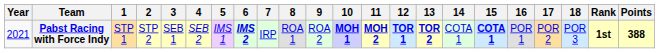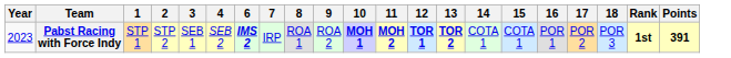 <table class="wikitable" style="text-align:center; font-size:85%">
 <tr>
 <th>Year</th>
 <th>Team</th>
 <th>1</th>
 <th>2</th>
 <th>3</th>
 <th>4</th>
-<th>5</th>
 <th>6</th>
 <th>7</th>
 <th>8</th>
 <th>9</th>
 <th>10</th>
 <th>11</th>
 <th>12</th>
 <th>13</th>
 <th>14</th>
 <th>15</th>
 <th>16</th>
 <th>17</th>
 <th>18</th>
 <th>Rank</th>
 <th>Points</th>
 </tr>
 <tr>
-<td><a href='#'>2021</a></td>
+<td><a href='#'>2023</a></td>
 <th nowrap><a href='#'>Pabst Racing</a><br>with Force Indy</th>
 <td style="background:#FFDF9F;"><a href='#'>STP<br>1</a><br></td>
 <td style="background:#FFFFBF;"><a href='#'>STP<br>2</a><br></td>
 <td style="background:#FFFFBF;"><a href='#'>SEB<br>1</a><br></td>
 <td style="background:#FFFFBF;"><em><a href='#'>SEB<br>2</a></em><br></td>
-<td style="background:#EFCFFF;"><em><a href='#'>IMS<br>1</a></em><br></td>
 <td style="background:#DFFFDF;"><strong><em><a href='#'>IMS<br>2</a></em></strong><br></td>
 <td style="background:#DFFFDF;"><a href='#'>IRP</a><br></td>
 <td style="background:#DFDFDF;"><a href='#'>ROA<br>1</a><br></td>
 <td style="background:#DFFFDF;"><a href='#'>ROA<br>2</a><br></td>
 <td style="background:#CFCFFF;"><strong><a href='#'>MOH<br>1</a><br></strong></td>
 <td style="background:#FFFFBF;"><strong><a href='#'>MOH<br>2</a></strong><br></td>
 <td style="background:#CFEAFF;"><strong><a href='#'>TOR<br>1</a></strong><br></td>
 <td style="background:#FFFFBF;"><strong><a href='#'>TOR<br>2</a></strong><br></td>
 <td style="background:#DFFFDF;"><a href='#'>COTA<br>1</a><br></td>
-<td style="background:#CFEAFF;"><strong><a href='#'>COTA<br>1</a><br></strong></td>
+<td style="background:#CFEAFF;"><a href='#'>COTA<br>1</a><br></td>
 <td style="background:#DFDFDF;"><a href='#'>POR<br>1</a><br></td>
 <td style="background:#FFDF9F;"><a href='#'>POR<br>2</a><br></td>
 <td style="background:#CFEAFF;"><a href='#'>POR<br>3</a><br></td>
 <th style="background:#FFFFBF;">1st</th>
-<th style="background:#FFFFBF;">388</th>
+<th style="background:#FFFFBF;">391</th>
 </tr>
 </table>
